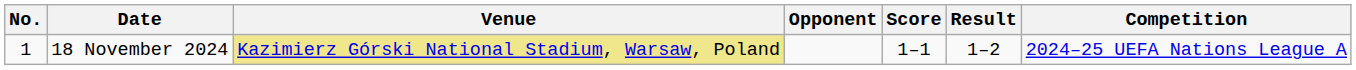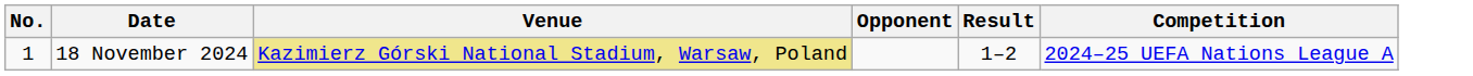 <table class="wikitable sortable">
 <tr>
 <th scope="col">No.</th>
 <th scope="col">Date</th>
 <th scope="col">Venue</th>
 <th scope="col">Opponent</th>
-<th scope="col">Score</th>
 <th scope="col">Result</th>
 <th scope="col">Competition</th>
 </tr>
 <tr>
 <td style="text-align:center">1</td>
 <td>18 November 2024</td>
 <td style="background: khaki;"><a href='#'>Kazimierz Górski National Stadium</a>, <a href='#'>Warsaw</a>, Poland</td>
 <td></td>
-<td style="text-align:center">1–1</td>
 <td style="text-align:center">1–2</td>
 <td><a href='#'>2024–25 UEFA Nations League A</a></td>
 </tr>
 </table>
